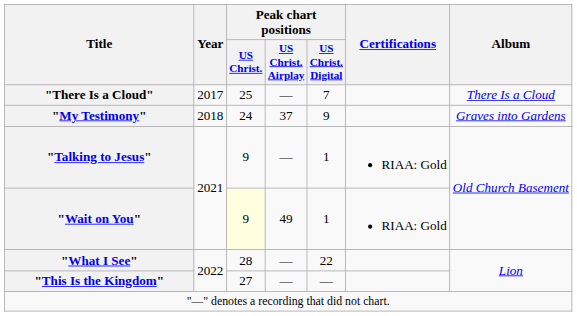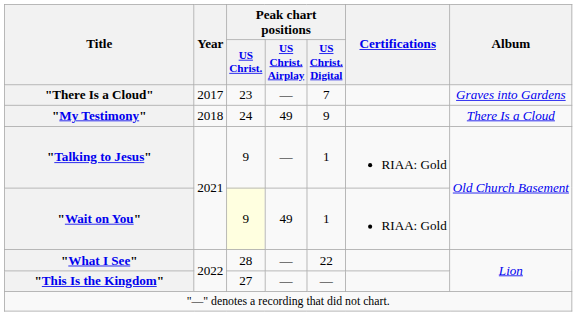 <table class="wikitable plainrowheaders" style="text-align:center;">
 <tr>
 <th scope="col" rowspan="2" style="width:14em;">Title</th>
 <th scope="col" rowspan="2">Year</th>
 <th scope="col" colspan="3">Peak chart positions</th>
 <th rowspan="2"><a href='#'>Certifications</a></th>
 <th rowspan="2" scope="col">Album</th>
 </tr>
 <tr>
 <th scope="col" style="width:3em; font-size:85%;"><a href='#'>US<br>Christ.</a><br></th>
 <th scope="col" style="width:3em;font-size:85%;"><a href='#'>US Christ.<br>Airplay</a><br></th>
 <th scope="col" style="width:3em; font-size:85%;"><a href='#'>US<br>Christ.<br>Digital</a><br></th>
 </tr>
 <tr>
 <th scope="row">"There Is a Cloud"</th>
 <td>2017</td>
-<td>25</td>
+<td>23</td>
 <td>—</td>
 <td>7</td>
 <td></td>
-<td><em><a href='#'>There Is a Cloud</a></em></td>
+<td><em><a href='#'>Graves into Gardens</a></em></td>
 </tr>
 <tr>
 <th scope="row">"<a href='#'>My Testimony</a>"</th>
 <td>2018</td>
 <td>24</td>
-<td>37</td>
+<td>49</td>
 <td>9</td>
 <td></td>
-<td><em><a href='#'>Graves into Gardens</a></em></td>
+<td><em><a href='#'>There Is a Cloud</a></em></td>
 </tr>
 <tr>
 <th scope="row">"<a href='#'>Talking to Jesus</a>"<br></th>
 <td rowspan="2">2021</td>
 <td>9</td>
 <td>—</td>
 <td>1</td>
 <td><br><ul><li>RIAA: Gold</li></ul></td>
 <td rowspan="2"><em><a href='#'>Old Church Basement</a></em></td>
 </tr>
 <tr>
 <th scope="row">"<a href='#'>Wait on You</a>"<br></th>
 <td style="background: lightyellow;">9</td>
 <td>49</td>
 <td>1</td>
 <td><br><ul><li>RIAA: Gold</li></ul></td>
 </tr>
 <tr>
 <th scope="row">"<a href='#'>What I See</a>"<br></th>
 <td rowspan="2">2022</td>
 <td>28</td>
 <td>—</td>
 <td>22</td>
 <td></td>
 <td rowspan="2"><em><a href='#'>Lion</a></em></td>
 </tr>
 <tr>
 <th scope="row">"<a href='#'>This Is the Kingdom</a>"<br></th>
 <td>27</td>
 <td>—</td>
 <td>—</td>
 <td></td>
 </tr>
 <tr>
 <td colspan="7" style="font-size:90%">"—" denotes a recording that did not chart.</td>
 </tr>
 </table>
